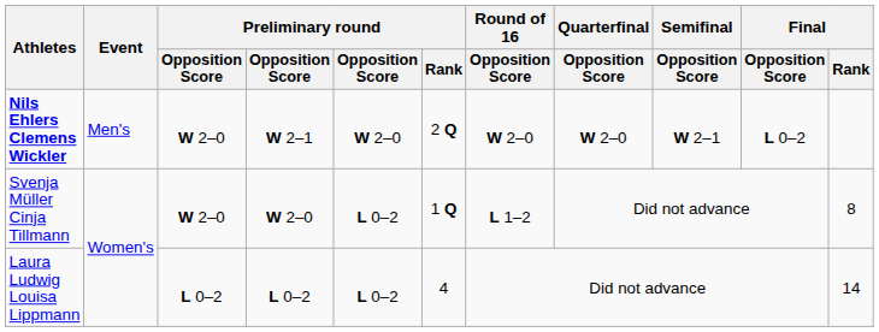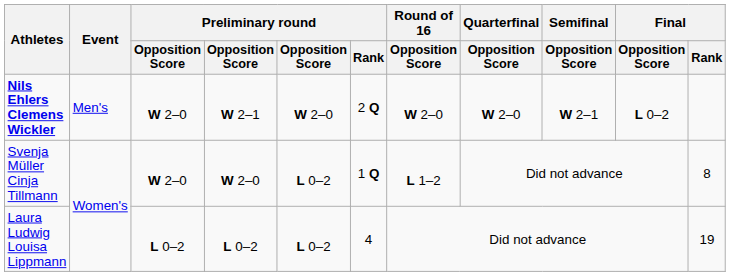 <table class=wikitable style=font-size:90%;text-align:center>
 <tr>
 <th rowspan=2>Athletes</th>
 <th rowspan=2>Event</th>
 <th colspan=4>Preliminary round</th>
 <th>Round of 16</th>
 <th>Quarterfinal</th>
 <th>Semifinal</th>
 <th colspan=2>Final</th>
 </tr>
 <tr style=font-size:95%>
 <th>Opposition<br>Score</th>
 <th>Opposition<br>Score</th>
 <th>Opposition<br>Score</th>
 <th>Rank</th>
 <th>Opposition<br>Score</th>
 <th>Opposition<br>Score</th>
 <th>Opposition<br>Score</th>
 <th>Opposition<br>Score</th>
 <th>Rank</th>
 </tr>
 <tr>
 <td align=left><strong><a href='#'>Nils Ehlers</a><br><a href='#'>Clemens Wickler</a></strong></td>
 <td align="left"><a href='#'>Men's</a></td>
 <td><br><strong>W</strong> 2–0</td>
 <td><br><strong>W</strong> 2–1</td>
 <td><br><strong>W</strong> 2–0</td>
 <td>2 <strong>Q</strong></td>
 <td><br><strong>W</strong> 2–0</td>
 <td><br><strong>W</strong> 2–0</td>
 <td><br><strong>W</strong> 2–1</td>
 <td><br><strong>L</strong> 0–2</td>
 <td></td>
 </tr>
 <tr>
 <td align=left><a href='#'>Svenja Müller</a><br><a href='#'>Cinja Tillmann</a></td>
 <td align=left rowspan=2><a href='#'>Women's</a></td>
 <td><br><strong>W</strong> 2–0</td>
 <td><br><strong>W</strong> 2–0</td>
 <td><br><strong>L</strong> 0–2</td>
 <td>1 <strong>Q</strong></td>
 <td><br><strong>L</strong> 1–2</td>
 <td colspan=3>Did not advance</td>
 <td>8</td>
 </tr>
 <tr>
 <td align=left><a href='#'>Laura Ludwig</a><br><a href='#'>Louisa Lippmann</a></td>
 <td><br><strong>L</strong> 0–2</td>
 <td><br><strong>L</strong> 0–2</td>
 <td><br><strong>L</strong> 0–2</td>
 <td>4</td>
 <td colspan=4>Did not advance</td>
-<td>14</td>
+<td>19</td>
 </tr>
 </table>
